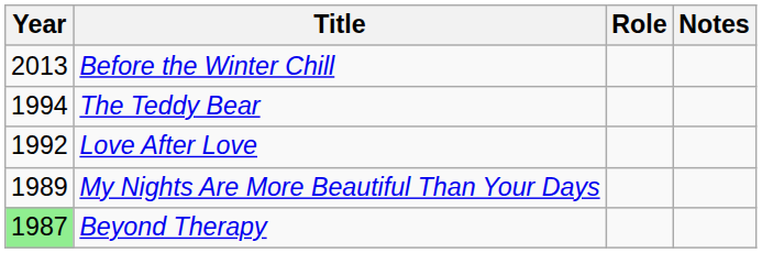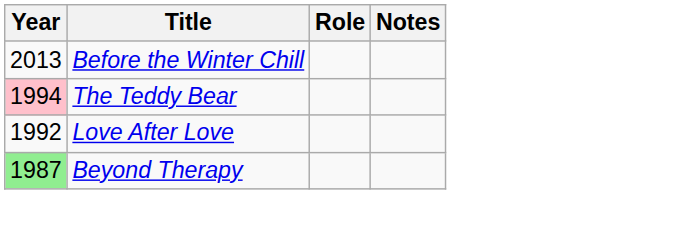 <table class="wikitable sortable">
 <tr>
 <th>Year</th>
 <th>Title</th>
 <th>Role</th>
 <th class="unsortable">Notes</th>
 </tr>
 <tr>
 <td>2013</td>
 <td><em><a href='#'>Before the Winter Chill</a></em></td>
 <td></td>
 <td></td>
 </tr>
 <tr>
-<td>1994</td>
+<td style="background: pink;">1994</td>
 <td><em><a href='#'>The Teddy Bear</a></em></td>
 <td></td>
 <td></td>
 </tr>
 <tr>
 <td>1992</td>
 <td><em><a href='#'>Love After Love</a></em></td>
 <td></td>
 <td></td>
 </tr>
 <tr>
-<td>1989</td>
-<td><em><a href='#'>My Nights Are More Beautiful Than Your Days</a></em></td>
-<td></td>
-<td></td>
-</tr>
-<tr>
 <td style="background: lightgreen;">1987</td>
 <td><em><a href='#'>Beyond Therapy</a></em></td>
 <td></td>
 <td></td>
 </tr>
 </table>
